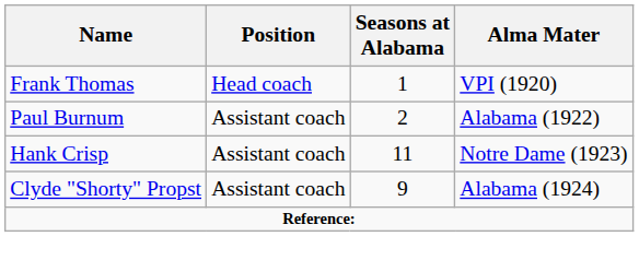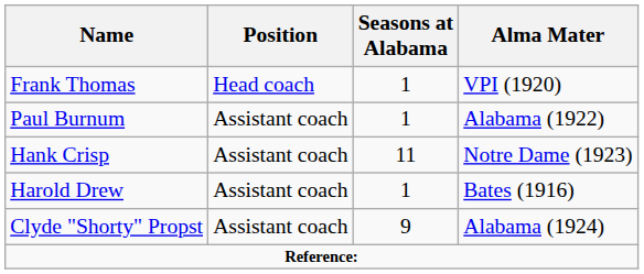 <table class="wikitable" border="1" style="font-size:90%;">
 <tr>
 <th>Name</th>
 <th>Position</th>
 <th>Seasons at<br>Alabama</th>
 <th>Alma Mater</th>
 </tr>
 <tr>
 <td><a href='#'>Frank Thomas</a></td>
 <td><a href='#'>Head coach</a></td>
 <td align=center>1</td>
 <td><a href='#'>VPI</a> (1920)</td>
 </tr>
 <tr>
 <td><a href='#'>Paul Burnum</a></td>
 <td>Assistant coach</td>
-<td align=center>2</td>
+<td align=center>1</td>
 <td><a href='#'>Alabama</a> (1922)</td>
 </tr>
 <tr>
 <td><a href='#'>Hank Crisp</a></td>
 <td>Assistant coach</td>
 <td align=center>11</td>
 <td><a href='#'>Notre Dame</a> (1923)</td>
+</tr>
+<tr>
+<td><a href='#'>Harold Drew</a></td>
+<td>Assistant coach</td>
+<td align=center>1</td>
+<td><a href='#'>Bates</a> (1916)</td>
 </tr>
 <tr>
 <td><a href='#'>Clyde "Shorty" Propst</a></td>
 <td>Assistant coach</td>
 <td align=center>9</td>
 <td><a href='#'>Alabama</a> (1924)</td>
 </tr>
 <tr>
 <td colspan="4" style="font-size: 8pt" align="center"><strong>Reference:</strong></td>
 </tr>
 </table>
